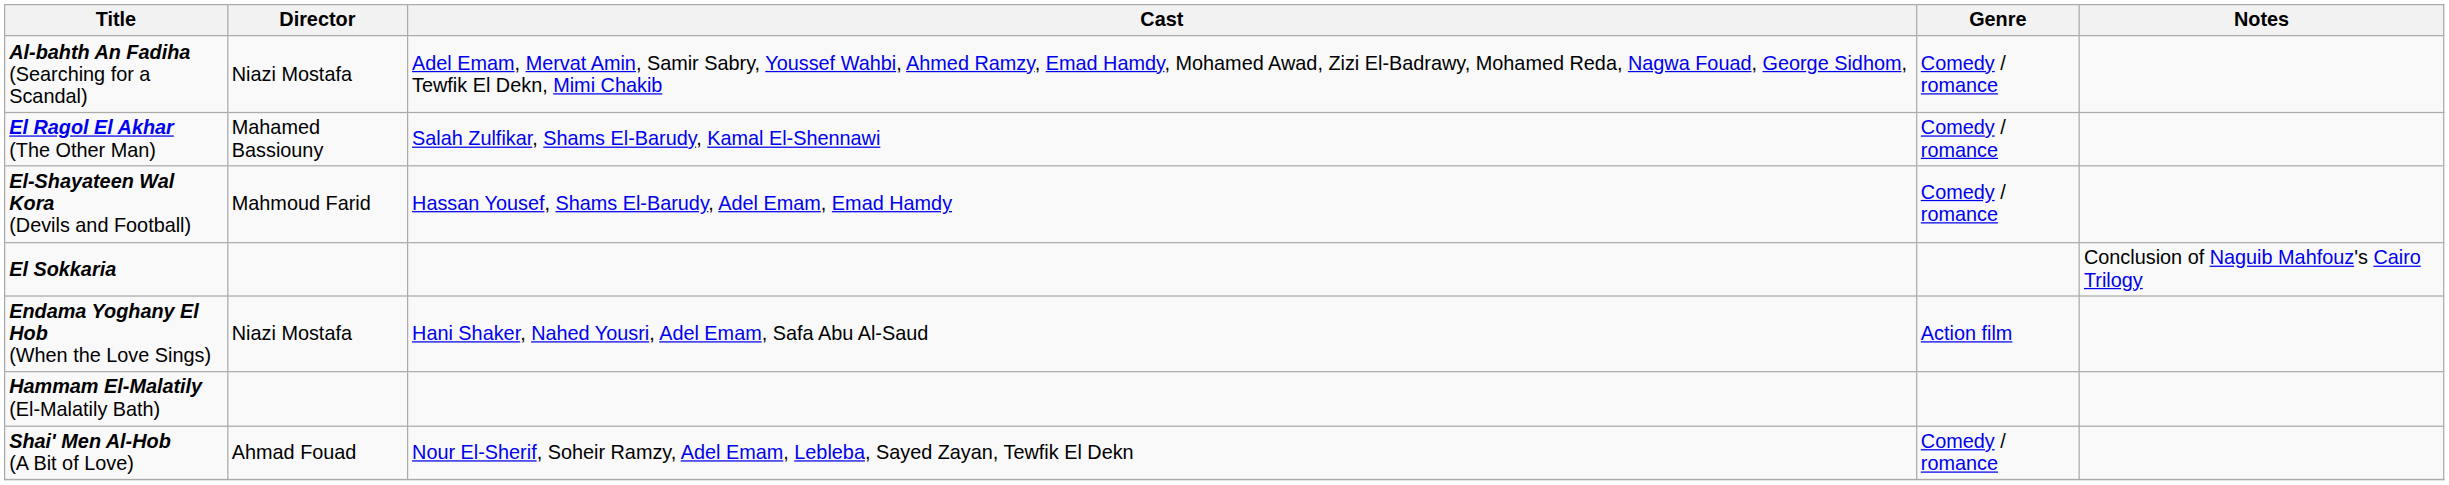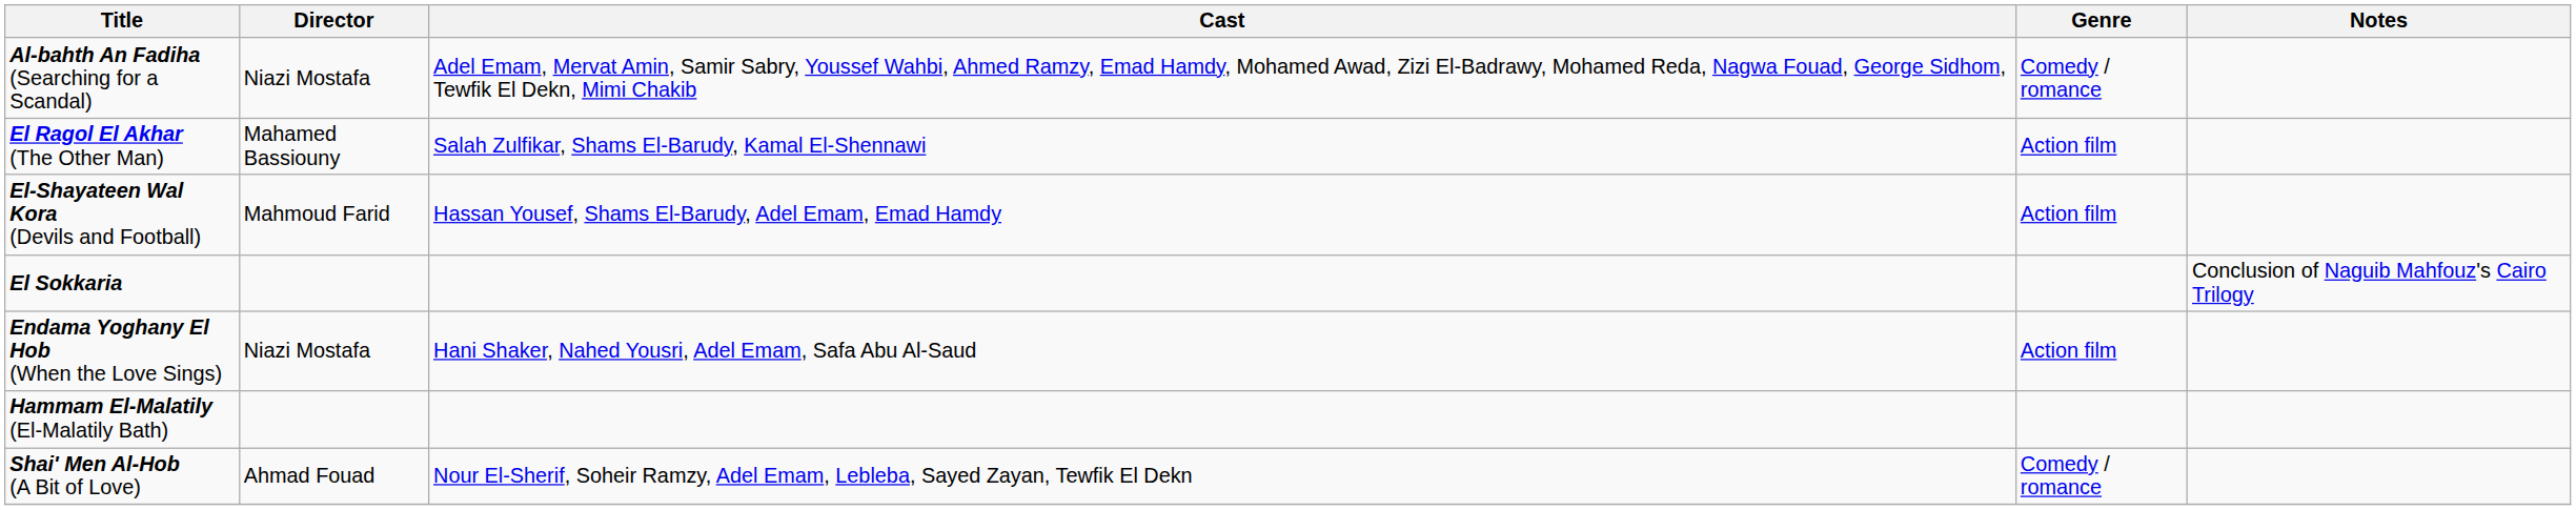 <table class="wikitable">
 <tr>
 <th>Title</th>
 <th>Director</th>
 <th>Cast</th>
 <th>Genre</th>
 <th>Notes</th>
 </tr>
 <tr>
 <td><strong><em>Al-bahth An Fadiha</em></strong><br>(Searching for a Scandal)</td>
 <td>Niazi Mostafa</td>
 <td><a href='#'>Adel Emam</a>, <a href='#'>Mervat Amin</a>, Samir Sabry, <a href='#'>Youssef Wahbi</a>, <a href='#'>Ahmed Ramzy</a>, <a href='#'>Emad Hamdy</a>, Mohamed Awad, Zizi El-Badrawy, Mohamed Reda, <a href='#'>Nagwa Fouad</a>, <a href='#'>George Sidhom</a>, Tewfik El Dekn, <a href='#'>Mimi Chakib</a></td>
 <td><a href='#'>Comedy</a> / <a href='#'>romance</a></td>
 <td></td>
 </tr>
 <tr>
 <td><strong><em><a href='#'>El Ragol El Akhar</a></em></strong><br>(The Other Man)</td>
 <td>Mahamed Bassiouny</td>
 <td><a href='#'>Salah Zulfikar</a>, <a href='#'>Shams El-Barudy</a>, <a href='#'>Kamal El-Shennawi</a></td>
-<td><a href='#'>Comedy</a> / <a href='#'>romance</a></td>
+<td><a href='#'>Action film</a></td>
 <td></td>
 </tr>
 <tr>
 <td><strong><em> El-Shayateen Wal Kora</em></strong><br>(Devils and Football)</td>
 <td>Mahmoud Farid</td>
 <td><a href='#'>Hassan Yousef</a>, <a href='#'>Shams El-Barudy</a>, <a href='#'>Adel Emam</a>, <a href='#'>Emad Hamdy</a></td>
-<td><a href='#'>Comedy</a> / <a href='#'>romance</a></td>
+<td><a href='#'>Action film</a></td>
 <td></td>
 </tr>
 <tr>
 <td><strong><em>El Sokkaria</em></strong></td>
 <td></td>
 <td></td>
 <td></td>
 <td>Conclusion of <a href='#'>Naguib Mahfouz</a>'s <a href='#'>Cairo Trilogy</a></td>
 </tr>
 <tr>
 <td><strong><em>Endama Yoghany El Hob</em></strong><br>(When the Love Sings)</td>
 <td>Niazi Mostafa</td>
 <td><a href='#'>Hani Shaker</a>, <a href='#'>Nahed Yousri</a>, <a href='#'>Adel Emam</a>, Safa Abu Al-Saud</td>
 <td><a href='#'>Action film</a></td>
 <td></td>
 </tr>
 <tr>
 <td><strong><em>Hammam El-Malatily</em></strong><br>(El-Malatily Bath)</td>
 <td></td>
 <td></td>
 <td></td>
 <td></td>
 </tr>
 <tr>
 <td><strong><em>Shai' Men Al-Hob</em></strong><br>(A Bit of Love)</td>
 <td>Ahmad Fouad</td>
 <td><a href='#'>Nour El-Sherif</a>, Soheir Ramzy, <a href='#'>Adel Emam</a>, <a href='#'>Lebleba</a>, Sayed Zayan, Tewfik El Dekn</td>
 <td><a href='#'>Comedy</a> / <a href='#'>romance</a></td>
 <td></td>
 </tr>
 <tr>
 </tr>
 </table>
